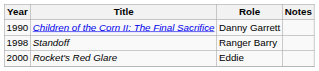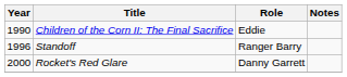 <table class="wikitable sortable">
 <tr>
 <th>Year</th>
 <th>Title</th>
 <th>Role</th>
 <th class="unsortable">Notes</th>
 </tr>
 <tr>
 <td>1990</td>
 <td><em><a href='#'>Children of the Corn II: The Final Sacrifice</a></em></td>
-<td>Danny Garrett</td>
+<td>Eddie</td>
 <td></td>
 </tr>
 <tr>
-<td>1998</td>
+<td>1996</td>
 <td><em>Standoff</em></td>
 <td>Ranger Barry</td>
 <td></td>
 </tr>
 <tr>
 <td>2000</td>
 <td><em>Rocket's Red Glare</em></td>
-<td>Eddie</td>
+<td>Danny Garrett</td>
 <td></td>
 </tr>
 <tr>
 </tr>
 </table>
